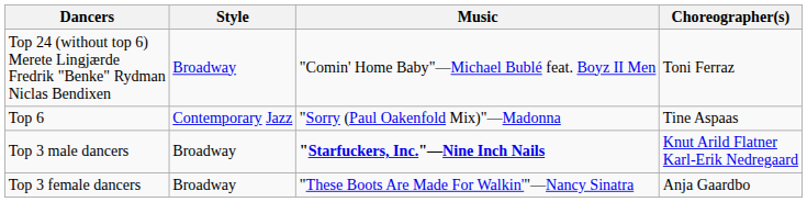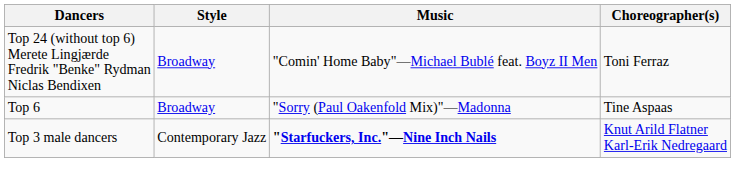 <table class="wikitable">
 <tr>
 <th>Dancers</th>
 <th>Style</th>
 <th>Music</th>
 <th>Choreographer(s)</th>
 </tr>
 <tr>
 <td>Top 24 (without top 6)<br>Merete Lingjærde<br>Fredrik "Benke" Rydman<br>Niclas Bendixen</td>
 <td><a href='#'>Broadway</a></td>
 <td>"Comin' Home Baby"—<a href='#'>Michael Bublé</a> feat. <a href='#'>Boyz II Men</a></td>
 <td>Toni Ferraz</td>
 </tr>
 <tr>
 <td>Top 6</td>
-<td><a href='#'>Contemporary</a> <a href='#'>Jazz</a></td>
+<td><a href='#'>Broadway</a></td>
 <td>"<a href='#'>Sorry</a> (<a href='#'>Paul Oakenfold</a> Mix)"—<a href='#'>Madonna</a></td>
 <td>Tine Aspaas</td>
 </tr>
 <tr>
 <td>Top 3 male dancers</td>
-<td>Broadway</td>
+<td>Contemporary Jazz</td>
 <td><strong>"<a href='#'>Starfuckers, Inc.</a>"—<a href='#'>Nine Inch Nails</a></strong></td>
 <td><a href='#'>Knut Arild Flatner<br>Karl-Erik Nedregaard</a></td>
 </tr>
-<tr>
-<td>Top 3 female dancers</td>
-<td>Broadway</td>
-<td>"<a href='#'>These Boots Are Made For Walkin'</a>"—<a href='#'>Nancy Sinatra</a></td>
-<td>Anja Gaardbo</td>
-</tr>
 </table>
